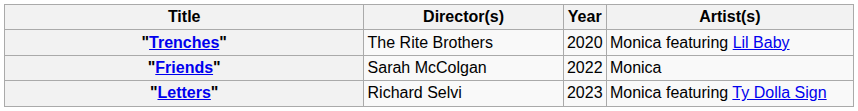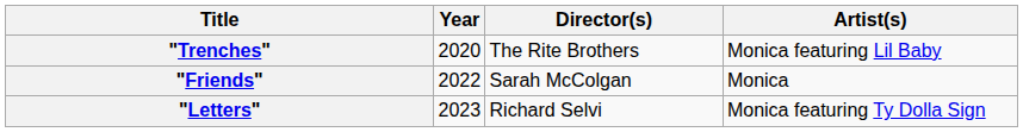 <table class="wikitable plainrowheaders sortable" border="1">
 <tr>
 <th scope="col" style="width:22em;">Title</th>
+<th scope="col">Year</th>
 <th scope="col" style="width:12em;">Director(s)</th>
-<th scope="col">Year</th>
 <th scope="col" style="width:15em;">Artist(s)</th>
 </tr>
 <tr>
 <th scope="row">"<a href='#'>Trenches</a>"</th>
+<td style="text-align:center;">2020</td>
 <td>The Rite Brothers</td>
-<td style="text-align:center;">2020</td>
 <td>Monica featuring <a href='#'>Lil Baby</a></td>
 </tr>
 <tr>
 <th scope="row">"<a href='#'>Friends</a>"</th>
+<td style="text-align:center;">2022</td>
 <td>Sarah McColgan</td>
-<td style="text-align:center;">2022</td>
 <td>Monica</td>
 </tr>
 <tr>
 <th scope="row">"<a href='#'>Letters</a>"</th>
+<td style="text-align:center;">2023</td>
 <td>Richard Selvi</td>
-<td style="text-align:center;">2023</td>
 <td>Monica featuring <a href='#'>Ty Dolla Sign</a></td>
 </tr>
 </table>
